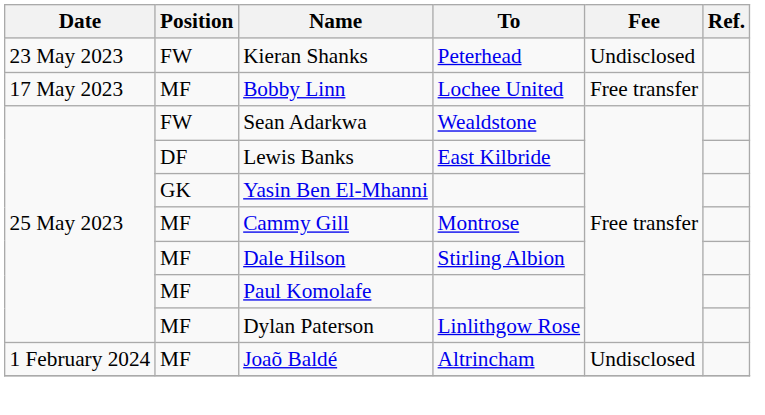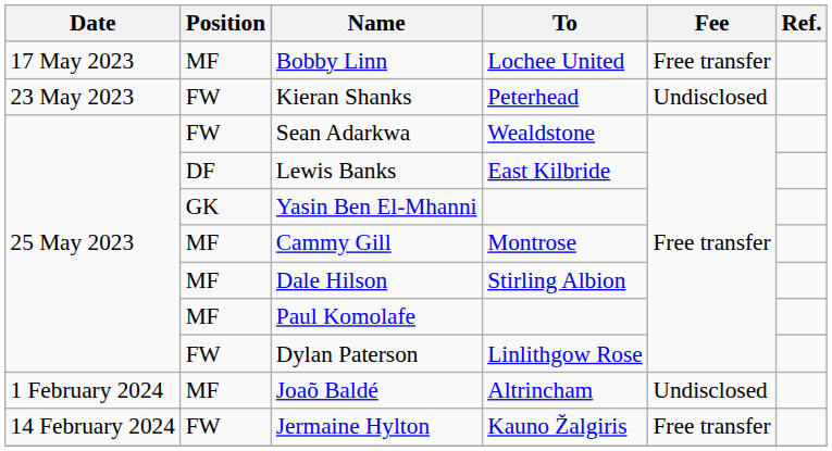 <table class="wikitable">
 <tr>
 <th>Date</th>
 <th>Position</th>
 <th>Name</th>
 <th>To</th>
 <th>Fee</th>
 <th>Ref.</th>
 </tr>
 <tr>
+<td>17 May 2023</td>
+<td>MF</td>
+<td><a href='#'>Bobby Linn</a></td>
+<td><a href='#'>Lochee United</a></td>
+<td>Free transfer</td>
+<td></td>
+</tr>
+<tr>
 <td>23 May 2023</td>
 <td>FW</td>
 <td>Kieran Shanks</td>
 <td><a href='#'>Peterhead</a></td>
 <td>Undisclosed</td>
-<td></td>
-</tr>
-<tr>
-<td>17 May 2023</td>
-<td>MF</td>
-<td><a href='#'>Bobby Linn</a></td>
-<td><a href='#'>Lochee United</a></td>
-<td>Free transfer</td>
 <td></td>
 </tr>
 <tr>
 <td rowspan="7">25 May 2023</td>
 <td>FW</td>
 <td> Sean Adarkwa</td>
 <td> <a href='#'>Wealdstone</a></td>
 <td rowspan="7">Free transfer</td>
 <td></td>
 </tr>
 <tr>
 <td>DF</td>
 <td> Lewis Banks</td>
 <td><a href='#'>East Kilbride</a></td>
 <td></td>
 </tr>
 <tr>
 <td>GK</td>
 <td> <a href='#'>Yasin Ben El-Mhanni</a></td>
 <td></td>
 <td></td>
 </tr>
 <tr>
 <td>MF</td>
 <td><a href='#'>Cammy Gill</a></td>
 <td><a href='#'>Montrose</a></td>
 <td></td>
 </tr>
 <tr>
 <td>MF</td>
 <td><a href='#'>Dale Hilson</a></td>
 <td><a href='#'>Stirling Albion</a></td>
 <td></td>
 </tr>
 <tr>
 <td>MF</td>
 <td> <a href='#'>Paul Komolafe</a></td>
 <td></td>
 <td></td>
 </tr>
 <tr>
-<td>MF</td>
+<td>FW</td>
 <td>Dylan Paterson</td>
 <td><a href='#'>Linlithgow Rose</a></td>
 <td></td>
 </tr>
 <tr>
 <td>1 February 2024</td>
 <td>MF</td>
 <td> <a href='#'>Joaõ Baldé</a></td>
 <td> <a href='#'>Altrincham</a></td>
 <td>Undisclosed</td>
 <td></td>
 </tr>
 <tr>
+<td>14 February 2024</td>
+<td>FW</td>
+<td> <a href='#'>Jermaine Hylton</a></td>
+<td> <a href='#'>Kauno Žalgiris</a></td>
+<td>Free transfer</td>
+<td></td>
+</tr>
+<tr>
 </tr>
 </table>
